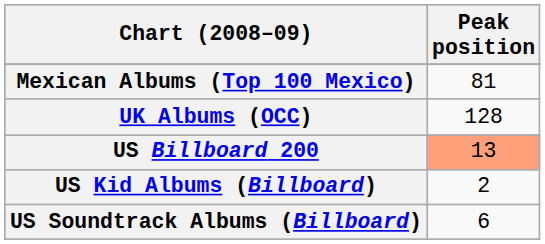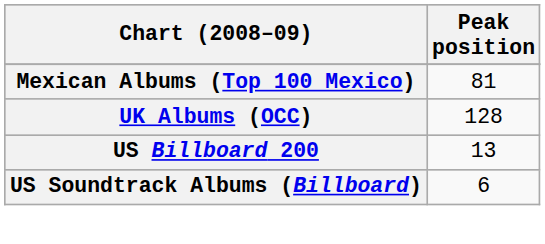 <table class="wikitable sortable plainrowheaders" style="text-align:center">
 <tr>
 <th scope="col">Chart (2008–09)</th>
 <th scope="col">Peak<br>position</th>
 </tr>
 <tr>
 </tr>
 <tr>
 <th scope="row">Mexican Albums (<a href='#'>Top 100 Mexico</a>)</th>
 <td>81</td>
 </tr>
 <tr>
 <th scope="row"><a href='#'>UK Albums</a> (<a href='#'>OCC</a>)</th>
 <td>128</td>
 </tr>
 <tr>
 <th scope="row">US <a href='#'><em>Billboard</em> 200</a></th>
-<td style="background: lightsalmon;">13</td>
-</tr>
-<tr>
-<th scope="row">US <a href='#'>Kid Albums</a> (<a href='#'><em>Billboard</em></a>)</th>
-<td>2</td>
+<td>13</td>
 </tr>
 <tr>
 <th scope="row">US Soundtrack Albums (<a href='#'><em>Billboard</em></a>)</th>
 <td>6</td>
 </tr>
 </table>
